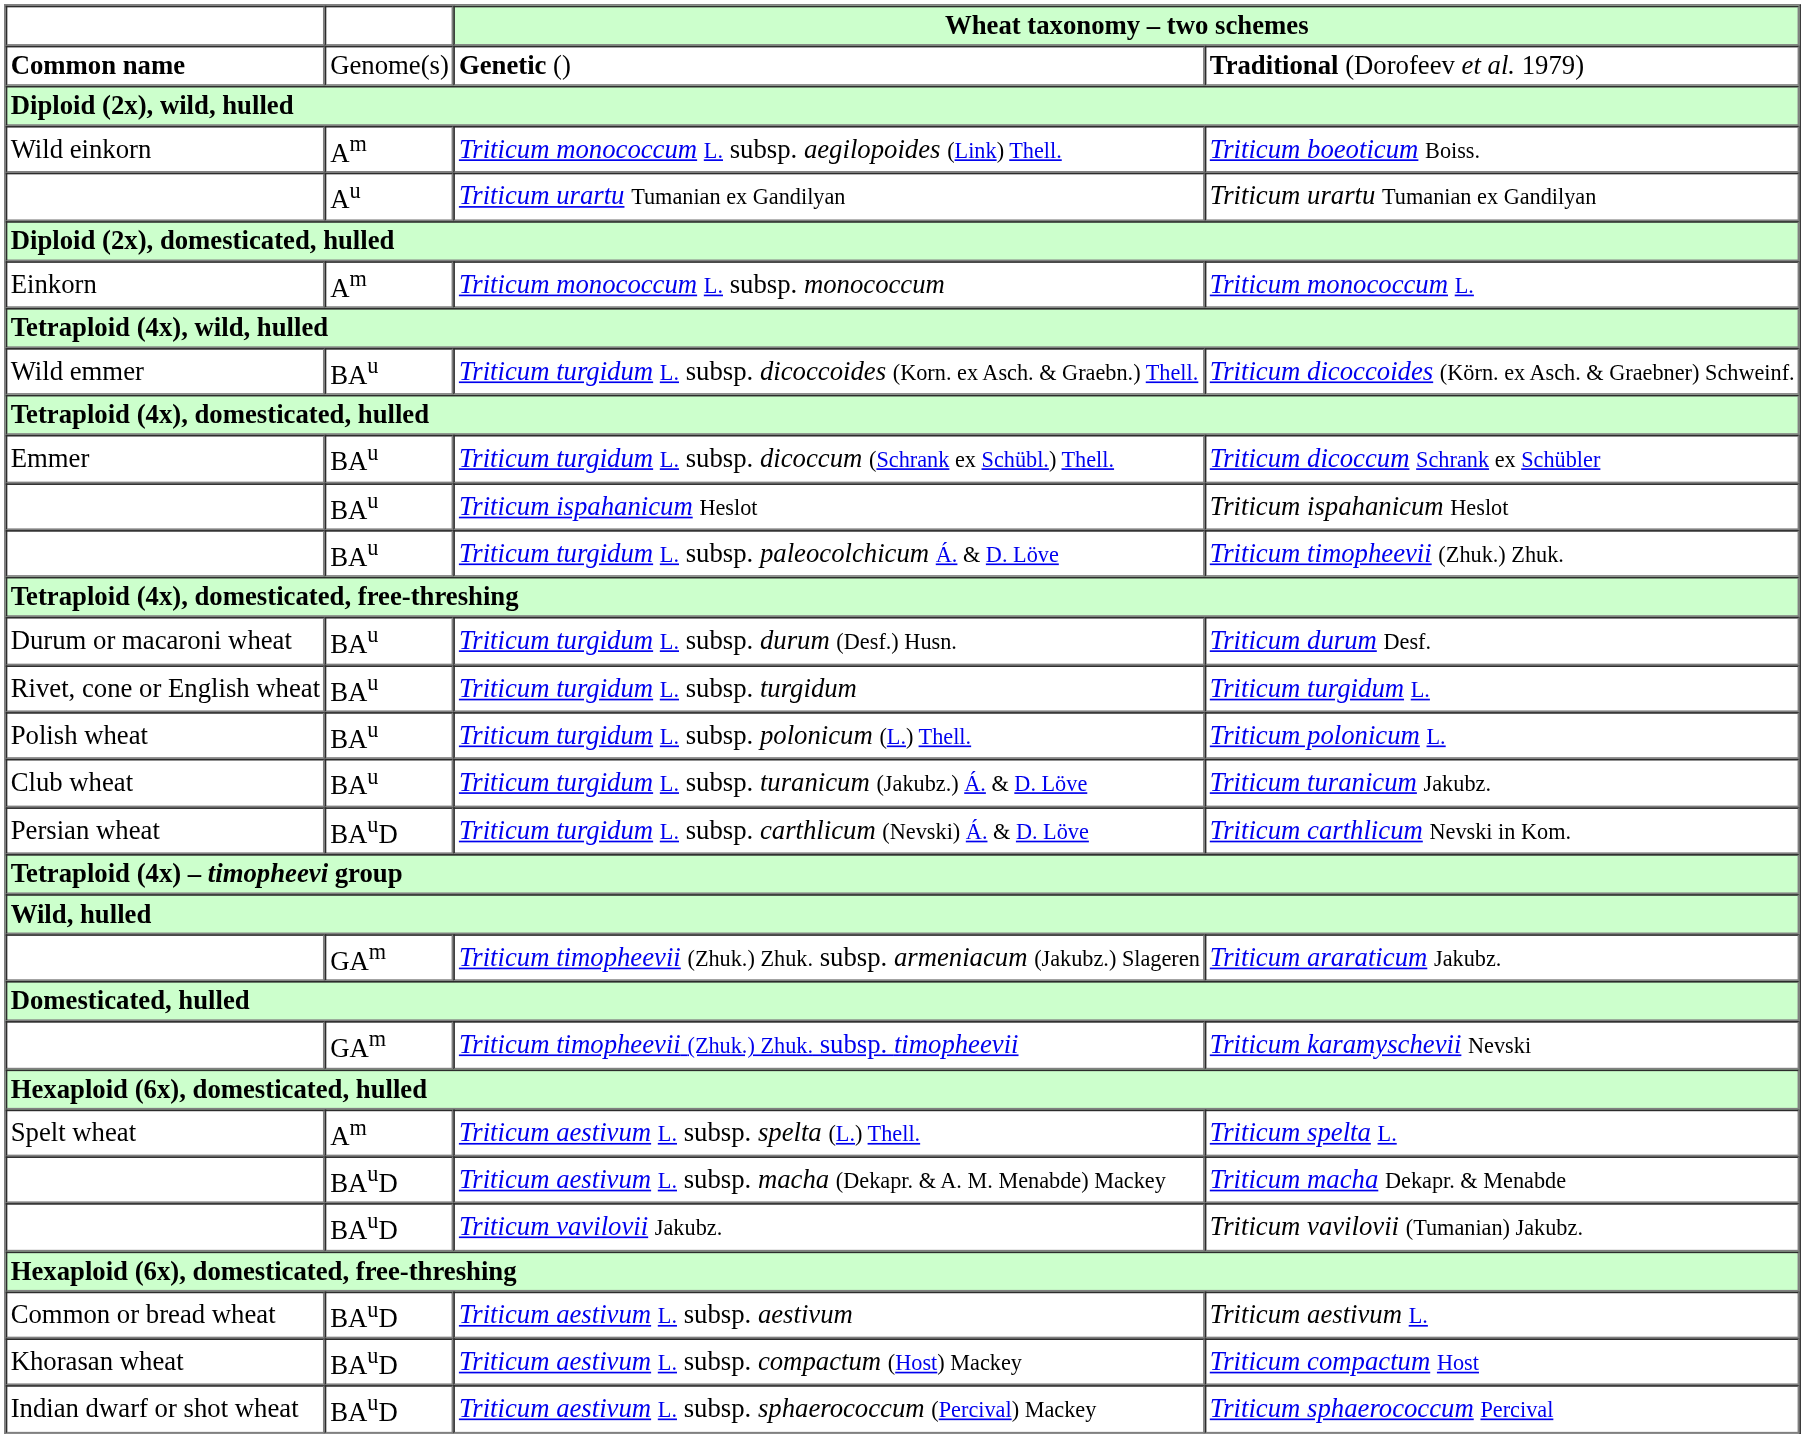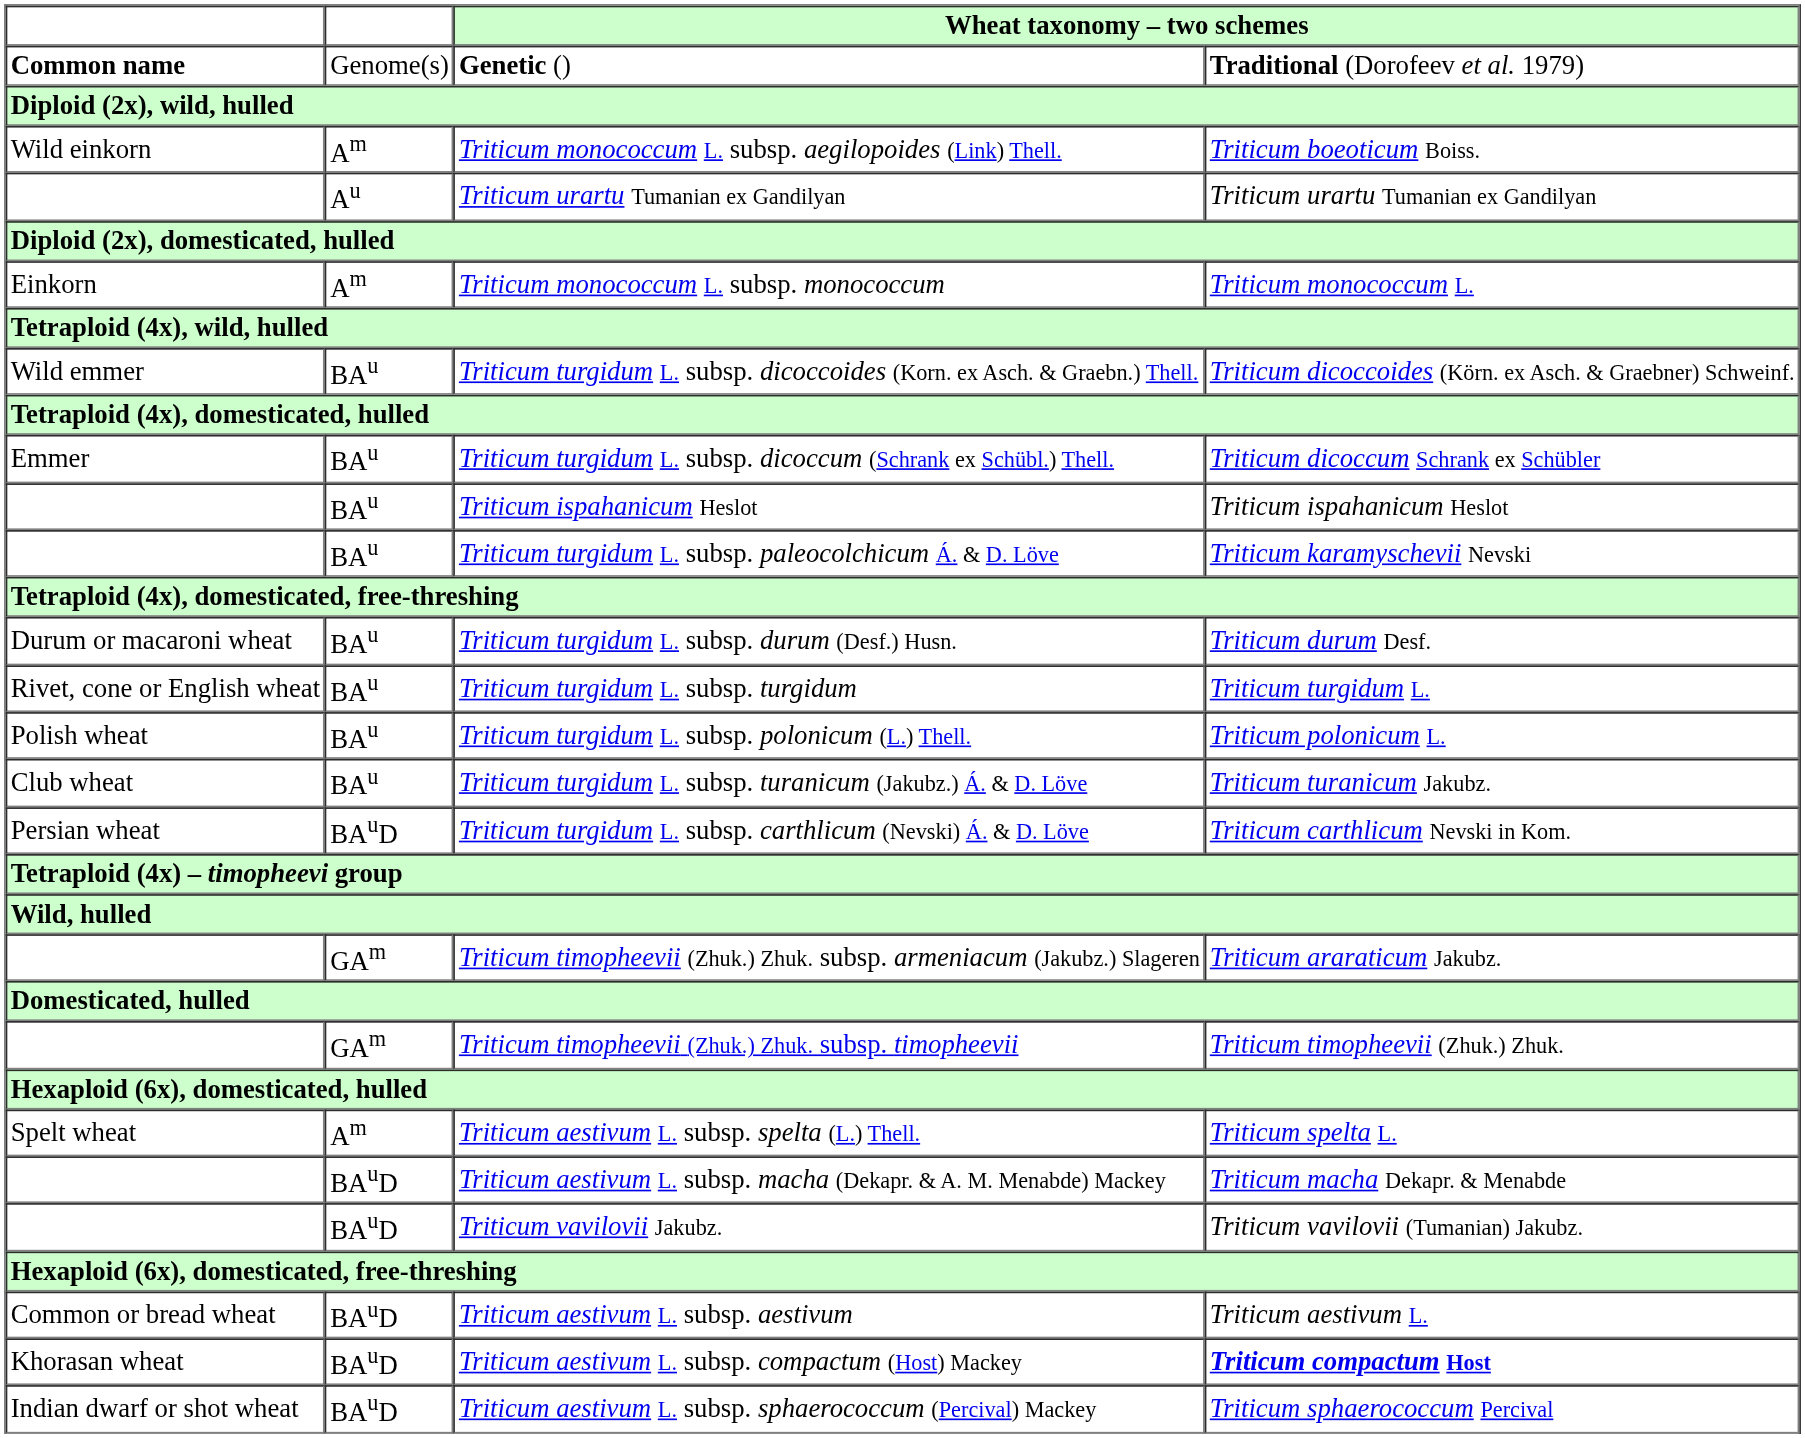 <table border="1" cellpadding="2" cellspacing="0">
 <tr>
 <td></td>
 <td></td>
 <td colspan="2" align="center" style="background:#ccffcc; "><strong>Wheat taxonomy – two schemes</strong></td>
 </tr>
 <tr>
 <td><strong>Common name</strong></td>
 <td>Genome(s)</td>
 <td><strong>Genetic</strong> ()</td>
 <td><strong>Traditional</strong> (Dorofeev <em>et al.</em> 1979)</td>
 </tr>
 <tr>
 <td colspan="4" style="background:#ccffcc; "><strong>Diploid (2x), wild, hulled</strong></td>
 </tr>
 <tr>
 <td>Wild einkorn</td>
 <td>A<sup>m</sup></td>
 <td><a href='#'><em>Triticum monococcum</em></a> <small><a href='#'>L.</a></small> subsp. <em>aegilopoides</em> <small>(<a href='#'>Link</a>) <a href='#'>Thell.</a></small></td>
 <td><em><a href='#'>Triticum boeoticum</a></em> <small>Boiss.</small></td>
 </tr>
 <tr>
 <td></td>
 <td>A<sup>u</sup></td>
 <td><em><a href='#'>Triticum urartu</a></em> <small>Tumanian ex Gandilyan</small></td>
 <td><em>Triticum urartu</em> <small>Tumanian ex Gandilyan</small></td>
 </tr>
 <tr>
 <td colspan="4" style="background:#ccffcc; "><strong>Diploid (2x), domesticated, hulled</strong></td>
 </tr>
 <tr>
 <td>Einkorn</td>
 <td>A<sup>m</sup></td>
 <td><a href='#'><em>Triticum monococcum</em></a> <small><a href='#'>L.</a></small> subsp. <em>monococcum</em></td>
 <td><em><a href='#'>Triticum monococcum</a></em> <small><a href='#'>L.</a></small></td>
 </tr>
 <tr>
 <td colspan="4" style="background:#ccffcc; "><strong>Tetraploid (4x), wild, hulled</strong></td>
 </tr>
 <tr>
 <td>Wild emmer</td>
 <td>BA<sup>u</sup></td>
 <td><a href='#'><em>Triticum turgidum</em></a> <small><a href='#'>L.</a></small> subsp. <em>dicoccoides</em> <small>(Korn. ex Asch. & Graebn.) <a href='#'>Thell.</a></small></td>
 <td><em><a href='#'>Triticum dicoccoides</a></em> <small>(Körn. ex Asch. & Graebner) Schweinf.</small></td>
 </tr>
 <tr>
 <td colspan="4" style="background:#ccffcc; "><strong>Tetraploid (4x), domesticated, hulled</strong></td>
 </tr>
 <tr>
 <td>Emmer</td>
 <td>BA<sup>u</sup></td>
 <td><a href='#'><em>Triticum turgidum</em></a> <small><a href='#'>L.</a></small> subsp. <em>dicoccum</em> <small>(<a href='#'>Schrank</a> ex <a href='#'>Schübl.</a>) <a href='#'>Thell.</a></small></td>
 <td><em><a href='#'>Triticum dicoccum</a></em> <small><a href='#'>Schrank</a> ex <a href='#'>Schübler</a></small></td>
 </tr>
 <tr>
 <td></td>
 <td>BA<sup>u</sup></td>
 <td><em><a href='#'>Triticum ispahanicum</a></em> <small>Heslot</small></td>
 <td><em>Triticum ispahanicum</em> <small>Heslot</small></td>
 </tr>
 <tr>
 <td></td>
 <td>BA<sup>u</sup></td>
 <td><a href='#'><em>Triticum turgidum</em></a> <small><a href='#'>L.</a></small> subsp. <em>paleocolchicum</em> <small><a href='#'>Á.</a> & <a href='#'>D. Löve</a></small></td>
-<td><em><a href='#'>Triticum timopheevii</a></em> <small>(Zhuk.) Zhuk.</small></td>
+<td><em><a href='#'>Triticum karamyschevii</a></em> <small>Nevski</small></td>
 </tr>
 <tr>
 <td colspan="4" style="background:#ccffcc; "><strong>Tetraploid (4x), domesticated, free-threshing</strong></td>
 </tr>
 <tr>
 <td>Durum or macaroni wheat</td>
 <td>BA<sup>u</sup></td>
 <td><a href='#'><em>Triticum turgidum</em></a> <small><a href='#'>L.</a></small> subsp. <em>durum</em> <small>(Desf.) Husn.</small></td>
 <td><em><a href='#'>Triticum durum</a></em> <small>Desf.</small></td>
 </tr>
 <tr>
 <td>Rivet, cone or English wheat</td>
 <td>BA<sup>u</sup></td>
 <td><a href='#'><em>Triticum turgidum</em></a> <small><a href='#'>L.</a></small> subsp. <em>turgidum</em></td>
 <td><em><a href='#'>Triticum turgidum</a></em> <small><a href='#'>L.</a></small></td>
 </tr>
 <tr>
 <td>Polish wheat</td>
 <td>BA<sup>u</sup></td>
 <td><a href='#'><em>Triticum turgidum</em></a> <small><a href='#'>L.</a></small> subsp. <em>polonicum</em> <small>(<a href='#'>L.</a>) <a href='#'>Thell.</a></small></td>
 <td><em><a href='#'>Triticum polonicum</a></em> <small><a href='#'>L.</a></small></td>
 </tr>
 <tr>
 <td>Club wheat</td>
 <td>BA<sup>u</sup></td>
 <td><a href='#'><em>Triticum turgidum</em></a> <small><a href='#'>L.</a></small> subsp. <em>turanicum</em> <small>(Jakubz.) <a href='#'>Á.</a> & <a href='#'>D. Löve</a></small></td>
 <td><em><a href='#'>Triticum turanicum</a></em> <small>Jakubz.</small></td>
 </tr>
 <tr>
 <td>Persian wheat</td>
 <td>BA<sup>u</sup>D</td>
 <td><a href='#'><em>Triticum turgidum</em></a> <small><a href='#'>L.</a></small> subsp. <em>carthlicum</em> <small>(Nevski) <a href='#'>Á.</a> & <a href='#'>D. Löve</a></small></td>
 <td><em><a href='#'>Triticum carthlicum</a></em> <small>Nevski in Kom.</small></td>
 </tr>
 <tr>
 <td colspan="4" style="background:#ccffcc; "><strong>Tetraploid (4x) – <em>timopheevi</em> group</strong></td>
 </tr>
 <tr>
 <td colspan="4" style="background:#ccffcc; "><strong>Wild, hulled</strong></td>
 </tr>
 <tr>
 <td></td>
 <td>GA<sup>m</sup></td>
 <td><a href='#'><em>Triticum timopheevii</em></a> <small>(Zhuk.) Zhuk.</small> subsp. <em>armeniacum</em> <small>(Jakubz.) Slageren</small></td>
 <td><em><a href='#'>Triticum araraticum</a></em> <small>Jakubz.</small></td>
 </tr>
 <tr>
 <td colspan="4" style="background:#ccffcc; "><strong>Domesticated, hulled</strong></td>
 </tr>
 <tr>
 <td></td>
 <td>GA<sup>m</sup></td>
 <td><a href='#'><em>Triticum timopheevii</em> <small>(Zhuk.) Zhuk.</small> subsp. <em>timopheevii</em></a></td>
-<td><em><a href='#'>Triticum karamyschevii</a></em> <small>Nevski</small></td>
+<td><em><a href='#'>Triticum timopheevii</a></em> <small>(Zhuk.) Zhuk.</small></td>
 </tr>
 <tr>
 <td colspan="4" style="background:#ccffcc; "><strong>Hexaploid (6x), domesticated, hulled</strong></td>
 </tr>
 <tr>
 <td>Spelt wheat</td>
 <td>A<sup>m</sup></td>
 <td><a href='#'><em>Triticum aestivum</em></a> <small><a href='#'>L.</a></small> subsp. <em>spelta</em> <small>(<a href='#'>L.</a>) <a href='#'>Thell.</a></small></td>
 <td><em><a href='#'>Triticum spelta</a></em> <small><a href='#'>L.</a></small></td>
 </tr>
 <tr>
 <td></td>
 <td>BA<sup>u</sup>D</td>
 <td><a href='#'><em>Triticum aestivum</em></a> <small><a href='#'>L.</a></small> subsp. <em>macha</em> <small>(Dekapr. & A. M. Menabde) Mackey</small></td>
 <td><em><a href='#'>Triticum macha</a></em> <small>Dekapr. & Menabde</small></td>
 </tr>
 <tr>
 <td></td>
 <td>BA<sup>u</sup>D</td>
 <td><em><a href='#'>Triticum vavilovii</a></em> <small>Jakubz.</small></td>
 <td><em>Triticum vavilovii</em> <small>(Tumanian) Jakubz.</small></td>
 </tr>
 <tr>
 <td colspan="4" style="background:#ccffcc; "><strong>Hexaploid (6x), domesticated, free-threshing</strong></td>
 </tr>
 <tr>
 <td>Common or bread wheat</td>
 <td>BA<sup>u</sup>D</td>
 <td><a href='#'><em>Triticum aestivum</em></a> <small><a href='#'>L.</a></small> subsp. <em>aestivum</em></td>
 <td><em>Triticum aestivum</em> <small><a href='#'>L.</a></small></td>
 </tr>
 <tr>
 <td>Khorasan wheat</td>
 <td>BA<sup>u</sup>D</td>
 <td><a href='#'><em>Triticum aestivum</em></a> <small><a href='#'>L.</a></small> subsp. <em>compactum</em> <small>(<a href='#'>Host</a>) Mackey</small></td>
-<td><em><a href='#'>Triticum compactum</a></em> <small><a href='#'>Host</a></small></td>
+<td><strong><em><a href='#'>Triticum compactum</a></em> <small><a href='#'>Host</a></small></strong></td>
 </tr>
 <tr>
 <td>Indian dwarf or shot wheat</td>
 <td>BA<sup>u</sup>D</td>
 <td><a href='#'><em>Triticum aestivum</em></a> <small><a href='#'>L.</a></small> subsp. <em>sphaerococcum</em> <small>(<a href='#'>Percival</a>) Mackey</small></td>
 <td><em><a href='#'>Triticum sphaerococcum</a></em> <small><a href='#'>Percival</a></small></td>
 </tr>
 <tr>
 </tr>
 </table>
